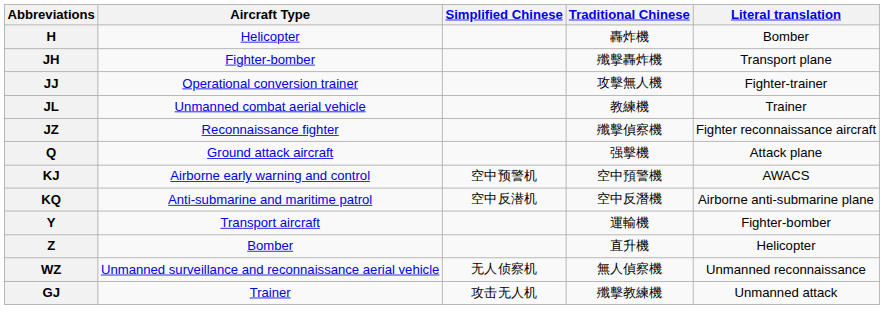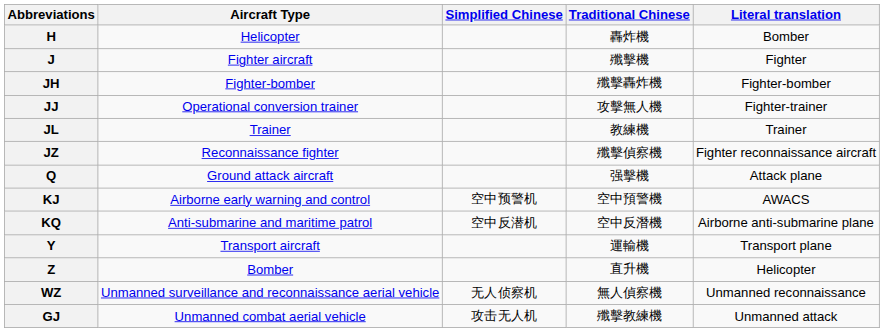 <table class="wikitable" style="text-align:center">
 <tr>
 <th>Abbreviations</th>
 <th>Aircraft Type</th>
 <th><a href='#'>Simplified Chinese</a></th>
 <th><a href='#'>Traditional Chinese</a></th>
 <th><a href='#'>Literal translation</a></th>
 </tr>
 <tr>
 <th>H</th>
 <td><a href='#'>Helicopter</a></td>
 <td></td>
 <td>轟炸機</td>
 <td>Bomber</td>
 </tr>
 <tr>
+<th>J</th>
+<td><a href='#'>Fighter aircraft</a></td>
+<td></td>
+<td>殲擊機</td>
+<td>Fighter</td>
+</tr>
+<tr>
 <th>JH</th>
 <td><a href='#'>Fighter-bomber</a></td>
 <td></td>
 <td>殲擊轟炸機</td>
-<td>Transport plane</td>
+<td>Fighter-bomber</td>
 </tr>
 <tr>
 <th>JJ</th>
 <td><a href='#'>Operational conversion trainer</a></td>
 <td></td>
 <td>攻擊無人機</td>
 <td>Fighter-trainer</td>
 </tr>
 <tr>
 <th>JL</th>
-<td><a href='#'>Unmanned combat aerial vehicle</a></td>
+<td><a href='#'>Trainer</a></td>
 <td></td>
 <td>教練機</td>
 <td>Trainer</td>
 </tr>
 <tr>
 <th>JZ</th>
 <td><a href='#'>Reconnaissance fighter</a></td>
 <td></td>
 <td>殲擊偵察機</td>
 <td>Fighter reconnaissance aircraft</td>
 </tr>
 <tr>
 <th>Q</th>
 <td><a href='#'>Ground attack aircraft</a></td>
 <td></td>
 <td>强擊機</td>
 <td>Attack plane</td>
 </tr>
 <tr>
 <th>KJ</th>
 <td><a href='#'>Airborne early warning and control</a></td>
 <td>空中预警机</td>
 <td>空中預警機</td>
 <td>AWACS</td>
 </tr>
 <tr>
 <th>KQ</th>
 <td><a href='#'>Anti-submarine and maritime patrol</a></td>
 <td>空中反潜机</td>
 <td>空中反潛機</td>
 <td>Airborne anti-submarine plane</td>
 </tr>
 <tr>
 <th>Y</th>
 <td><a href='#'>Transport aircraft</a></td>
 <td></td>
 <td>運輸機</td>
-<td>Fighter-bomber</td>
+<td>Transport plane</td>
 </tr>
 <tr>
 <th>Z</th>
 <td><a href='#'>Bomber</a></td>
 <td></td>
 <td>直升機</td>
 <td>Helicopter</td>
 </tr>
 <tr>
 <th>WZ</th>
 <td><a href='#'>Unmanned surveillance and reconnaissance aerial vehicle</a></td>
 <td>无人侦察机</td>
 <td>無人偵察機</td>
 <td>Unmanned reconnaissance</td>
 </tr>
 <tr>
 <th>GJ</th>
-<td><a href='#'>Trainer</a></td>
+<td><a href='#'>Unmanned combat aerial vehicle</a></td>
 <td>攻击无人机</td>
 <td>殲擊教練機</td>
 <td>Unmanned attack</td>
 </tr>
 </table>
